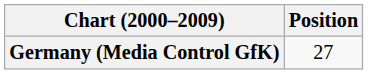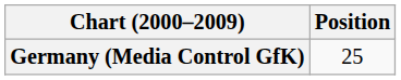 <table class="wikitable plainrowheaders" style="text-align:center">
 <tr>
 <th>Chart (2000–2009)</th>
 <th>Position</th>
 </tr>
 <tr>
 <th scope="row">Germany (Media Control GfK)</th>
-<td>27</td>
+<td>25</td>
 </tr>
 </table>
